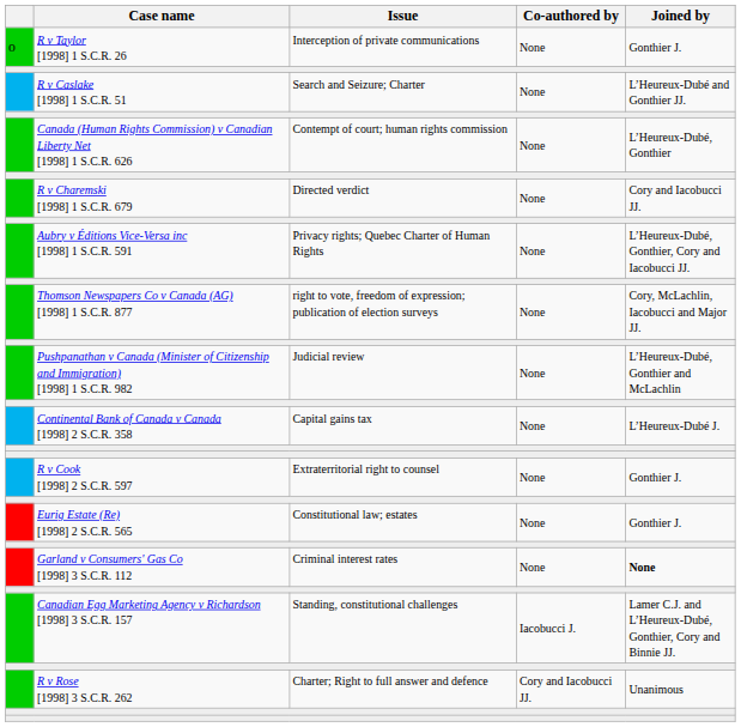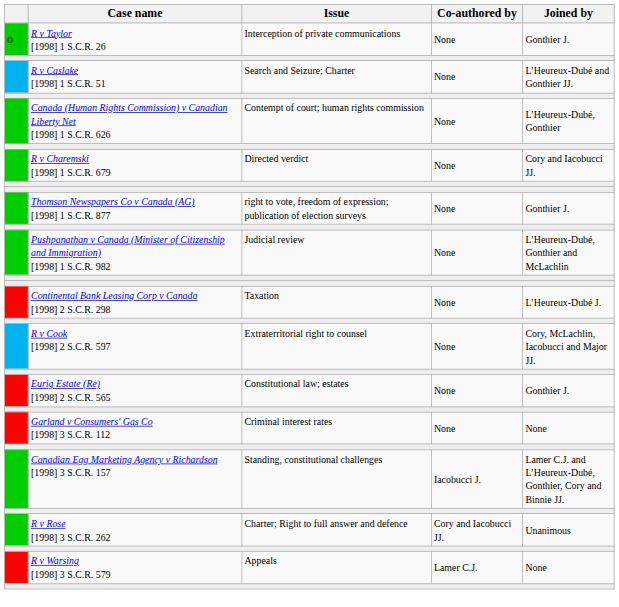 <table class="wikitable" width=825>
 <tr bgcolor="#CCCCCC">
 <th width=25px></th>
 <th width=35%>Case name</th>
 <th>Issue</th>
 <th width=15%>Co-authored by</th>
 <th width=15%>Joined by</th>
 </tr>
 <tr>
 <td bgcolor="00cd00">o</td>
 <td align=left valign=top><small><em><a href='#'>R v Taylor</a></em><br> [1998] 1 S.C.R. 26 </small></td>
 <td valign=top><small>Interception of private communications</small></td>
 <td><small> None</small></td>
 <td><small> Gonthier J.</small></td>
 </tr>
 <tr>
 <td bgcolor=#EEEEEE colspan=5 valign=top><small></small></td>
 </tr>
 <tr>
 <td bgcolor="00B2EE"></td>
 <td align=left valign=top><small><em><a href='#'>R v Caslake</a></em><br> [1998] 1 S.C.R. 51 </small></td>
 <td valign=top><small>Search and Seizure; Charter</small></td>
 <td><small> None</small></td>
 <td><small>  L’Heureux‑Dubé and Gonthier JJ.</small></td>
 </tr>
 <tr>
 <td bgcolor=#EEEEEE colspan=5 valign=top><small></small></td>
 </tr>
 <tr>
 <td bgcolor="00cd00"></td>
 <td align=left valign=top><small><em><a href='#'>Canada (Human Rights Commission) v Canadian Liberty Net</a></em><br> [1998] 1 S.C.R. 626 </small></td>
 <td valign=top><small>Contempt of court; human rights commission</small></td>
 <td><small> None</small></td>
 <td><small> L’Heureux-Dubé, Gonthier</small></td>
 </tr>
 <tr>
 <td bgcolor=#EEEEEE colspan=5 valign=top><small></small></td>
 </tr>
 <tr>
 <td bgcolor="00cd00"></td>
 <td align=left valign=top><small><em><a href='#'>R v Charemski</a></em><br> [1998] 1 S.C.R. 679 </small></td>
 <td valign=top><small>Directed verdict</small></td>
 <td><small> None</small></td>
 <td><small> Cory and Iacobucci JJ.</small></td>
 </tr>
 <tr>
 <td bgcolor=#EEEEEE colspan=5 valign=top><small></small></td>
 </tr>
 <tr>
-<td bgcolor="00cd00"></td>
-<td align=left valign=top><small><em><a href='#'>Aubry v Éditions Vice-Versa inc</a></em><br> [1998] 1 S.C.R. 591 </small></td>
-<td valign=top><small>Privacy rights; Quebec Charter of Human Rights</small></td>
-<td><small> None</small></td>
-<td><small> L’Heureux‑Dubé, Gonthier, Cory and Iacobucci JJ.</small></td>
-</tr>
-<tr>
 <td bgcolor=#EEEEEE colspan=5 valign=top><small></small></td>
 </tr>
 <tr>
 <td bgcolor="00cd00"></td>
 <td align=left valign=top><small><em><a href='#'>Thomson Newspapers Co v Canada (AG)</a></em><br> [1998] 1 S.C.R. 877  </small></td>
 <td valign=top><small>right to vote, freedom of expression; publication of election surveys</small></td>
 <td><small>None</small></td>
-<td><small> Cory, McLachlin, Iacobucci and Major JJ.</small></td>
+<td><small> Gonthier J.</small></td>
 </tr>
 <tr>
 <td bgcolor=#EEEEEE colspan=5 valign=top><small></small></td>
 </tr>
 <tr>
 <td bgcolor="00cd00"></td>
 <td align=left valign=top><small><em><a href='#'>Pushpanathan v Canada (Minister of Citizenship and Immigration)</a></em><br> [1998] 1 S.C.R. 982 </small></td>
 <td valign=top><small>Judicial review</small></td>
 <td><small> None</small></td>
 <td><small> L’Heureux‑Dubé, Gonthier and McLachlin</small></td>
 </tr>
 <tr>
 <td bgcolor=#EEEEEE colspan=5 valign=top><small></small></td>
 </tr>
 <tr>
-<td bgcolor="00B2EE"></td>
-<td align=left valign=top><small><em><a href='#'>Continental Bank of Canada v Canada</a></em><br> [1998] 2 S.C.R. 358 </small></td>
-<td valign=top><small>Capital gains tax</small></td>
+<td bgcolor=#EEEEEE colspan=5 valign=top><small></small></td>
+</tr>
+<tr>
+<td bgcolor="red"></td>
+<td align=left valign=top><small><em><a href='#'>Continental Bank Leasing Corp v Canada</a></em><br> [1998] 2 S.C.R. 298 </small></td>
+<td valign=top><small>Taxation</small></td>
 <td><small> None</small></td>
 <td><small> L’Heureux-Dubé J.</small></td>
-</tr>
-<tr>
-<td bgcolor=#EEEEEE colspan=5 valign=top><small></small></td>
 </tr>
 <tr>
 <td bgcolor=#EEEEEE colspan=5 valign=top><small></small></td>
 </tr>
 <tr>
 <td bgcolor="00B2EE"></td>
 <td align=left valign=top><small><em><a href='#'>R v Cook</a></em><br>[1998] 2 S.C.R. 597 </small></td>
 <td valign=top><small>Extraterritorial right to counsel</small></td>
 <td><small> None</small></td>
-<td><small> Gonthier J.</small></td>
+<td><small> Cory, McLachlin, Iacobucci and Major JJ.</small></td>
 </tr>
 <tr>
 <td bgcolor=#EEEEEE colspan=5 valign=top><small></small></td>
 </tr>
 <tr>
 <td bgcolor="red"></td>
 <td align=left valign=top><small><em><a href='#'>Eurig Estate (Re)</a></em><br> [1998] 2 S.C.R. 565 </small></td>
 <td valign=top><small>Constitutional law; estates</small></td>
 <td><small> None</small></td>
 <td><small> Gonthier J.</small></td>
 </tr>
 <tr>
 <td bgcolor=#EEEEEE colspan=5 valign=top><small></small></td>
 </tr>
 <tr>
 <td bgcolor="red"></td>
 <td align=left valign=top><small><em><a href='#'>Garland v Consumers' Gas Co</a></em><br> [1998] 3 S.C.R. 112 </small></td>
 <td valign=top><small>Criminal interest rates</small></td>
 <td><small> None</small></td>
-<td><strong><small> None</small></strong></td>
+<td><small> None</small></td>
 </tr>
 <tr>
 <td bgcolor=#EEEEEE colspan=5 valign=top><small></small></td>
 </tr>
 <tr>
 <td bgcolor="00cd00"></td>
 <td align=left valign=top><small><em><a href='#'>Canadian Egg Marketing Agency v Richardson</a></em><br> [1998] 3 S.C.R. 157 </small></td>
 <td valign=top><small>Standing, constitutional challenges</small></td>
 <td><small> Iacobucci J.</small></td>
 <td><small> Lamer C.J. and L’Heureux-Dubé, Gonthier, Cory and Binnie JJ.</small></td>
 </tr>
 <tr>
 <td bgcolor=#EEEEEE colspan=5 valign=top><small></small></td>
 </tr>
 <tr>
 <td bgcolor="00cd00"></td>
 <td align=left valign=top><small><em><a href='#'>R v Rose</a></em><br> [1998] 3 S.C.R. 262 </small></td>
 <td valign=top><small>Charter; Right to full answer and defence</small></td>
 <td><small> Cory and Iacobucci JJ.</small></td>
 <td><small> Unanimous</small></td>
 </tr>
 <tr>
 <td bgcolor=#EEEEEE colspan=5 valign=top><small></small></td>
 </tr>
 <tr>
+<td bgcolor="red"></td>
+<td align=left valign=top><small><em><a href='#'>R v Warsing</a></em><br> [1998] 3 S.C.R. 579 </small></td>
+<td valign=top><small>Appeals</small></td>
+<td><small> Lamer C.J.</small></td>
+<td><small> None</small></td>
+</tr>
+<tr>
 <td bgcolor=#EEEEEE colspan=5 valign=top><small></small></td>
 </tr>
 </table>
